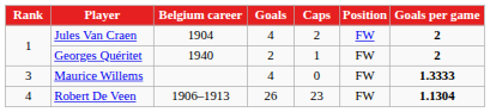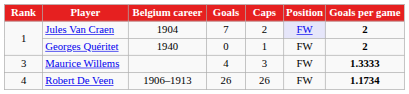 <table class="wikitable sortable" style="text-align:center;">
 <tr>
 <th style="width:50px; background:#e62020; color:white;">Rank</th>
 <th style="width:120px; background:#e62020; color:white;">Player</th>
 <th style="width:110px; background:#e62020; color:white;">Belgium career</th>
 <th style="width:50px; background:#e62020; color:white;">Goals</th>
 <th style="width:50px; background:#e62020; color:white;">Caps</th>
 <th style="width:50px; background:#e62020; color:white;">Position</th>
 <th style="width:110px; background:#e62020; color:white;">Goals per game</th>
 </tr>
 <tr>
 <td rowspan=2>1</td>
 <td style="text-align:left;"><a href='#'>Jules Van Craen</a></td>
 <td>1904</td>
-<td>4</td>
+<td>7</td>
 <td>2</td>
-<td><a href='#'>FW</a></td>
+<td style="background: lavender;"><a href='#'>FW</a></td>
 <td><strong>2</strong></td>
 </tr>
 <tr>
 <td style="text-align:left;"><a href='#'>Georges Quéritet</a></td>
 <td>1940</td>
-<td>2</td>
+<td>0</td>
 <td>1</td>
 <td>FW</td>
 <td><strong>2</strong></td>
 </tr>
 <tr>
 <td>3</td>
 <td style="text-align:left;"><a href='#'>Maurice Willems</a></td>
 <td></td>
 <td>4</td>
-<td>0</td>
+<td>3</td>
 <td>FW</td>
 <td><strong>1.3333</strong></td>
 </tr>
 <tr>
 <td>4</td>
 <td style="text-align:left;"><a href='#'>Robert De Veen</a></td>
 <td>1906–1913</td>
 <td>26</td>
-<td>23</td>
+<td>26</td>
 <td>FW</td>
-<td><strong>1.1304</strong></td>
+<td><strong>1.1734</strong></td>
 </tr>
 </table>
